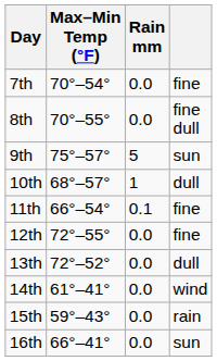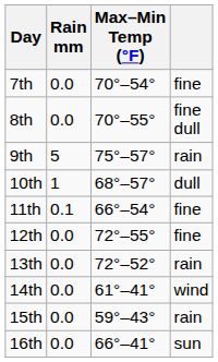 <table class="wikitable" align=right style="margin:0 0 1em 1em">
 <tr>
 <th>Day</th>
+<th>Rain<br>mm</th>
 <th>Max–Min<br>Temp<br>(<a href='#'>°F</a>)</th>
-<th>Rain<br>mm</th>
 <th></th>
 </tr>
 <tr>
 <td>7th</td>
+<td>0.0</td>
 <td>70°–54°</td>
-<td>0.0</td>
 <td>fine</td>
 </tr>
 <tr>
 <td>8th</td>
+<td>0.0</td>
 <td>70°–55°</td>
-<td>0.0</td>
 <td>fine<br>dull</td>
 </tr>
 <tr>
 <td>9th</td>
+<td>5</td>
 <td>75°–57°</td>
-<td>5</td>
-<td>sun</td>
+<td>rain</td>
 </tr>
 <tr>
 <td>10th</td>
+<td>1</td>
 <td>68°–57°</td>
-<td>1</td>
 <td>dull</td>
 </tr>
 <tr>
 <td>11th</td>
+<td>0.1</td>
 <td>66°–54°</td>
-<td>0.1</td>
 <td>fine</td>
 </tr>
 <tr>
 <td>12th</td>
+<td>0.0</td>
 <td>72°–55°</td>
-<td>0.0</td>
 <td>fine</td>
 </tr>
 <tr>
 <td>13th</td>
+<td>0.0</td>
 <td>72°–52°</td>
-<td>0.0</td>
-<td>dull</td>
+<td>rain</td>
 </tr>
 <tr>
 <td>14th</td>
+<td>0.0</td>
 <td>61°–41°</td>
-<td>0.0</td>
 <td>wind</td>
 </tr>
 <tr>
 <td>15th</td>
+<td>0.0</td>
 <td>59°–43°</td>
-<td>0.0</td>
 <td>rain</td>
 </tr>
 <tr>
 <td>16th</td>
+<td>0.0</td>
 <td>66°–41°</td>
-<td>0.0</td>
 <td>sun</td>
 </tr>
 </table>
